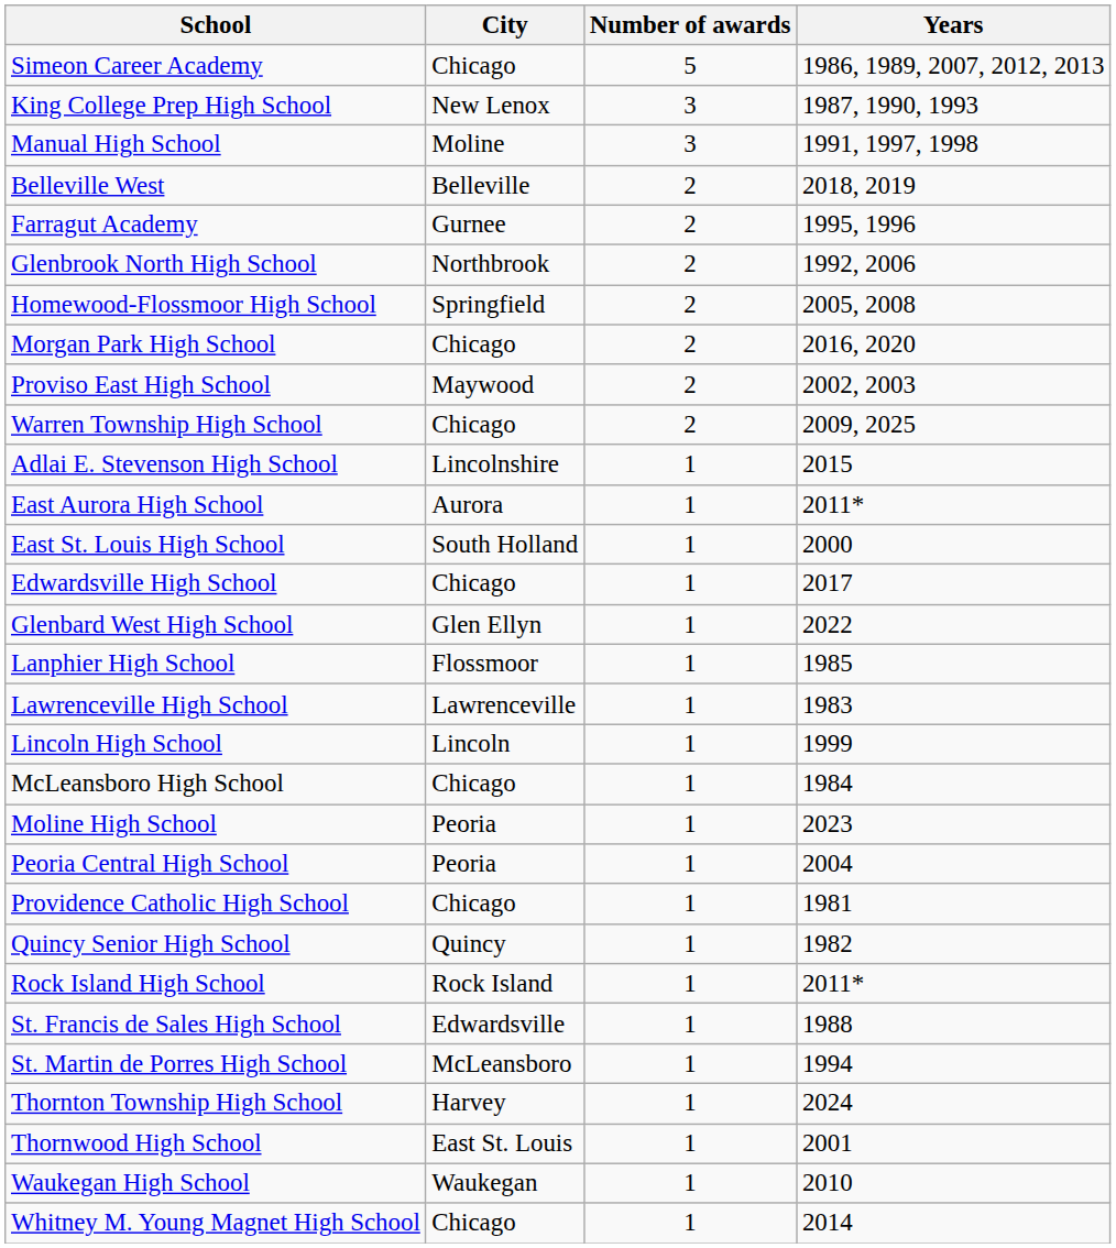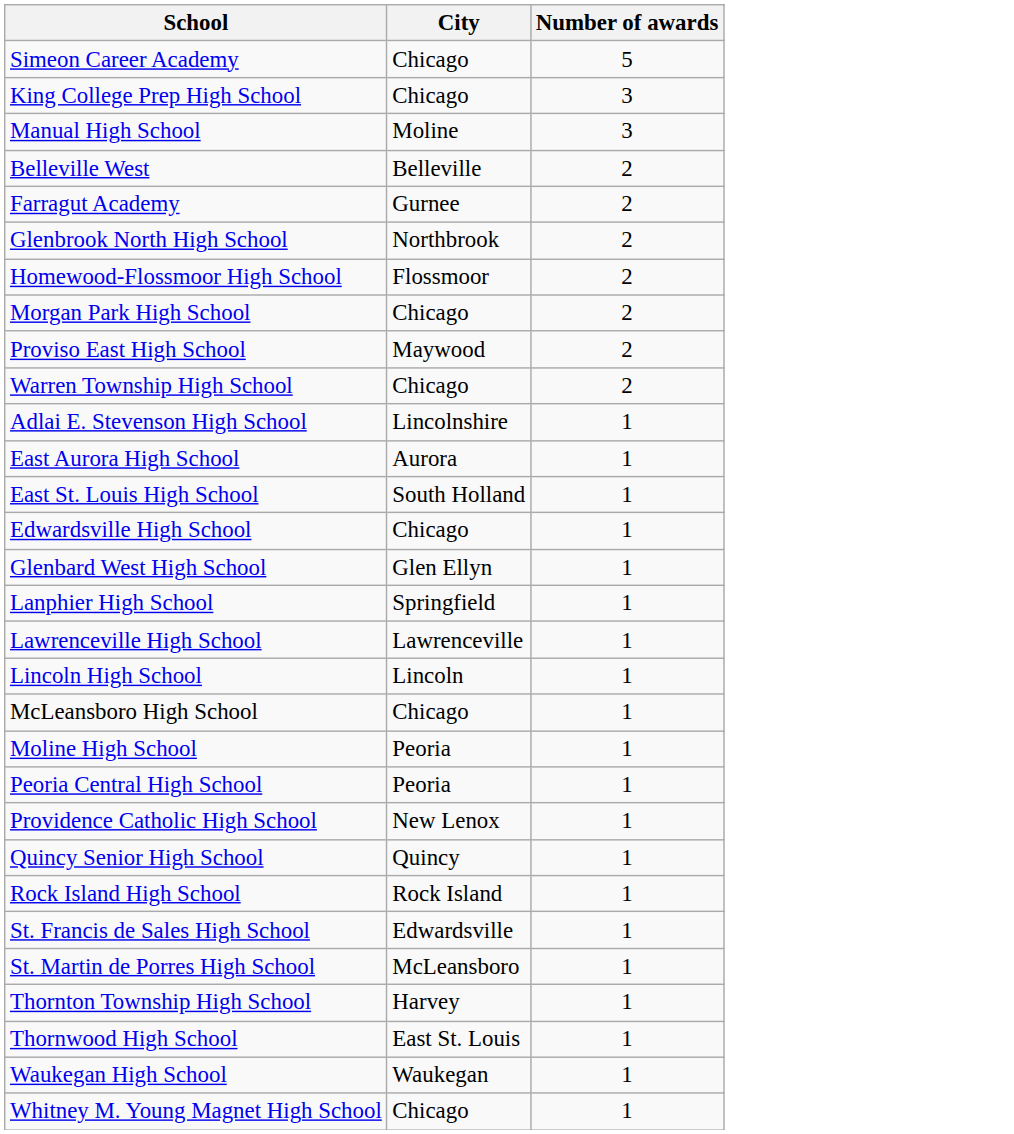 <table class="wikitable sortable">
 <tr>
 <th>School</th>
 <th>City</th>
 <th>Number of awards</th>
-<th>Years</th>
 </tr>
 <tr>
 <td><a href='#'>Simeon Career Academy</a></td>
 <td>Chicago</td>
 <td style="text-align:center;">5</td>
-<td>1986, 1989, 2007, 2012, 2013</td>
 </tr>
 <tr>
 <td><a href='#'>King College Prep High School</a></td>
-<td>New Lenox</td>
+<td>Chicago</td>
 <td style="text-align:center;">3</td>
-<td>1987, 1990, 1993</td>
 </tr>
 <tr>
 <td><a href='#'>Manual High School</a></td>
 <td>Moline</td>
 <td style="text-align:center;">3</td>
-<td>1991, 1997, 1998</td>
 </tr>
 <tr>
 <td><a href='#'>Belleville West</a></td>
 <td>Belleville</td>
 <td style="text-align:center;">2</td>
-<td>2018, 2019</td>
 </tr>
 <tr>
 <td><a href='#'>Farragut Academy</a></td>
 <td>Gurnee</td>
 <td style="text-align:center;">2</td>
-<td>1995, 1996</td>
 </tr>
 <tr>
 <td><a href='#'>Glenbrook North High School</a></td>
 <td>Northbrook</td>
 <td style="text-align:center;">2</td>
-<td>1992, 2006</td>
 </tr>
 <tr>
 <td><a href='#'>Homewood-Flossmoor High School</a></td>
-<td>Springfield</td>
+<td>Flossmoor</td>
 <td style="text-align:center;">2</td>
-<td>2005, 2008</td>
 </tr>
 <tr>
 <td><a href='#'>Morgan Park High School</a></td>
 <td>Chicago</td>
 <td style="text-align:center;">2</td>
-<td>2016, 2020</td>
 </tr>
 <tr>
 <td><a href='#'>Proviso East High School</a></td>
 <td>Maywood</td>
 <td style="text-align:center;">2</td>
-<td>2002, 2003</td>
 </tr>
 <tr>
 <td><a href='#'>Warren Township High School</a></td>
 <td>Chicago</td>
 <td style="text-align:center;">2</td>
-<td>2009, 2025</td>
 </tr>
 <tr>
 <td><a href='#'>Adlai E. Stevenson High School</a></td>
 <td>Lincolnshire</td>
 <td style="text-align:center;">1</td>
-<td>2015</td>
 </tr>
 <tr>
 <td><a href='#'>East Aurora High School</a></td>
 <td>Aurora</td>
 <td style="text-align:center;">1</td>
-<td>2011*</td>
 </tr>
 <tr>
 <td><a href='#'>East St. Louis High School</a></td>
 <td>South Holland</td>
 <td style="text-align:center;">1</td>
-<td>2000</td>
 </tr>
 <tr>
 <td><a href='#'>Edwardsville High School</a></td>
 <td>Chicago</td>
 <td style="text-align:center;">1</td>
-<td>2017</td>
 </tr>
 <tr>
 <td><a href='#'>Glenbard West High School</a></td>
 <td>Glen Ellyn</td>
 <td style="text-align:center;">1</td>
-<td>2022</td>
 </tr>
 <tr>
 <td><a href='#'>Lanphier High School</a></td>
-<td>Flossmoor</td>
+<td>Springfield</td>
 <td style="text-align:center;">1</td>
-<td>1985</td>
 </tr>
 <tr>
 <td><a href='#'>Lawrenceville High School</a></td>
 <td>Lawrenceville</td>
 <td style="text-align:center;">1</td>
-<td>1983</td>
 </tr>
 <tr>
 <td><a href='#'>Lincoln High School</a></td>
 <td>Lincoln</td>
 <td style="text-align:center;">1</td>
-<td>1999</td>
 </tr>
 <tr>
 <td>McLeansboro High School</td>
 <td>Chicago</td>
 <td style="text-align:center;">1</td>
-<td>1984</td>
 </tr>
 <tr>
 <td><a href='#'>Moline High School</a></td>
 <td>Peoria</td>
 <td style="text-align:center;">1</td>
-<td>2023</td>
 </tr>
 <tr>
 <td><a href='#'>Peoria Central High School</a></td>
 <td>Peoria</td>
 <td style="text-align:center;">1</td>
-<td>2004</td>
 </tr>
 <tr>
 <td><a href='#'>Providence Catholic High School</a></td>
-<td>Chicago</td>
+<td>New Lenox</td>
 <td style="text-align:center;">1</td>
-<td>1981</td>
 </tr>
 <tr>
 <td><a href='#'>Quincy Senior High School</a></td>
 <td>Quincy</td>
 <td style="text-align:center;">1</td>
-<td>1982</td>
 </tr>
 <tr>
 <td><a href='#'>Rock Island High School</a></td>
 <td>Rock Island</td>
 <td style="text-align:center;">1</td>
-<td>2011*</td>
 </tr>
 <tr>
 <td><a href='#'>St. Francis de Sales High School</a></td>
 <td>Edwardsville</td>
 <td style="text-align:center;">1</td>
-<td>1988</td>
 </tr>
 <tr>
 <td><a href='#'>St. Martin de Porres High School</a></td>
 <td>McLeansboro</td>
 <td style="text-align:center;">1</td>
-<td>1994</td>
 </tr>
 <tr>
 <td><a href='#'>Thornton Township High School</a></td>
 <td>Harvey</td>
 <td style="text-align:center;">1</td>
-<td>2024</td>
 </tr>
 <tr>
 <td><a href='#'>Thornwood High School</a></td>
 <td>East St. Louis</td>
 <td style="text-align:center;">1</td>
-<td>2001</td>
 </tr>
 <tr>
 <td><a href='#'>Waukegan High School</a></td>
 <td>Waukegan</td>
 <td style="text-align:center;">1</td>
-<td>2010</td>
 </tr>
 <tr>
 <td><a href='#'>Whitney M. Young Magnet High School</a></td>
 <td>Chicago</td>
 <td style="text-align:center;">1</td>
-<td>2014</td>
 </tr>
 </table>
